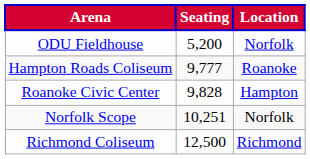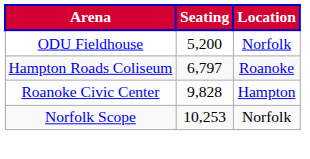 <table class="wikitable" style="text-align:center">
 <tr>
 <th style="background:#D50032; color:#FFFFFF; text-align:center; border:2px solid #0000CD;">Arena</th>
 <th style="background:#D50032; color:#FFFFFF; text-align:center; border:2px solid #0000CD;">Seating</th>
 <th style="background:#D50032; color:#FFFFFF; text-align:center; border:2px solid #0000CD;">Location</th>
 </tr>
 <tr style="background:#fefefe;">
 <td><a href='#'>ODU Fieldhouse</a></td>
 <td>5,200</td>
 <td><a href='#'>Norfolk</a></td>
 </tr>
 <tr>
 <td><a href='#'>Hampton Roads Coliseum</a></td>
-<td>9,777</td>
+<td>6,797</td>
 <td><a href='#'>Roanoke</a></td>
 </tr>
 <tr style="background:#fefefe;">
 <td><a href='#'>Roanoke Civic Center</a></td>
 <td>9,828</td>
 <td><a href='#'>Hampton</a></td>
 </tr>
 <tr>
 <td><a href='#'>Norfolk Scope</a></td>
-<td>10,251</td>
+<td>10,253</td>
 <td>Norfolk</td>
 </tr>
-<tr style="background:#fefefe;">
-<td><a href='#'>Richmond Coliseum</a></td>
-<td>12,500</td>
-<td><a href='#'>Richmond</a></td>
-</tr>
 </table>
